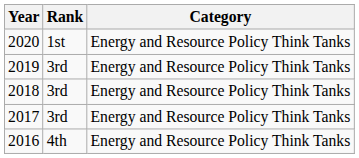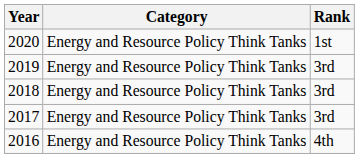 <table class="wikitable">
 <tr>
 <th>Year</th>
+<th>Category</th>
 <th>Rank</th>
-<th>Category</th>
 </tr>
 <tr>
 <td>2020</td>
+<td>Energy and Resource Policy Think Tanks</td>
 <td>1st</td>
-<td>Energy and Resource Policy Think Tanks</td>
 </tr>
 <tr>
 <td>2019</td>
+<td>Energy and Resource Policy Think Tanks</td>
 <td>3rd</td>
-<td>Energy and Resource Policy Think Tanks</td>
 </tr>
 <tr>
 <td>2018</td>
+<td>Energy and Resource Policy Think Tanks</td>
 <td>3rd</td>
-<td>Energy and Resource Policy Think Tanks</td>
 </tr>
 <tr>
 <td>2017</td>
+<td>Energy and Resource Policy Think Tanks</td>
 <td>3rd</td>
-<td>Energy and Resource Policy Think Tanks</td>
 </tr>
 <tr>
 <td>2016</td>
+<td>Energy and Resource Policy Think Tanks</td>
 <td>4th</td>
-<td>Energy and Resource Policy Think Tanks</td>
 </tr>
 </table>
